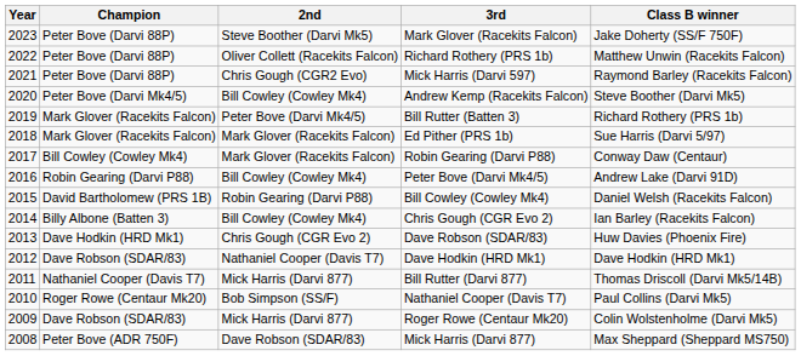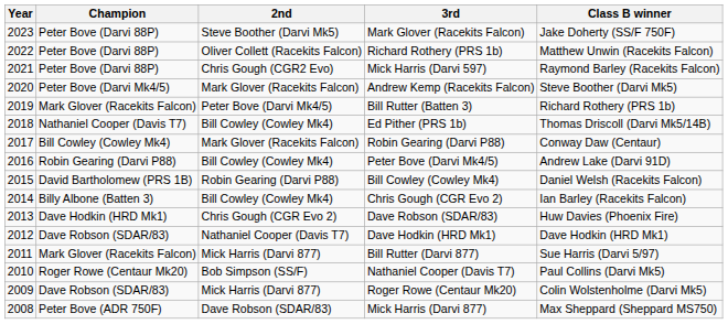 <table class="wikitable">
 <tr>
 <th>Year</th>
 <th>Champion</th>
 <th>2nd</th>
 <th>3rd</th>
 <th>Class B winner</th>
 </tr>
 <tr>
 <td>2023</td>
 <td>Peter Bove (Darvi 88P)</td>
 <td>Steve Boother (Darvi Mk5)</td>
 <td>Mark Glover (Racekits Falcon)</td>
 <td>Jake Doherty (SS/F 750F)</td>
 </tr>
 <tr>
 <td>2022</td>
 <td>Peter Bove (Darvi 88P)</td>
 <td>Oliver Collett (Racekits Falcon)</td>
 <td>Richard Rothery (PRS 1b)</td>
 <td>Matthew Unwin (Racekits Falcon)</td>
 </tr>
 <tr>
 <td>2021</td>
 <td>Peter Bove (Darvi 88P)</td>
 <td>Chris Gough (CGR2 Evo)</td>
 <td>Mick Harris (Darvi 597)</td>
 <td>Raymond Barley (Racekits Falcon)</td>
 </tr>
 <tr>
 <td>2020</td>
 <td>Peter Bove (Darvi Mk4/5)</td>
-<td>Bill Cowley (Cowley Mk4)</td>
+<td>Mark Glover (Racekits Falcon)</td>
 <td>Andrew Kemp (Racekits Falcon)</td>
 <td>Steve Boother (Darvi Mk5)</td>
 </tr>
 <tr>
 <td>2019</td>
 <td>Mark Glover (Racekits Falcon)</td>
 <td>Peter Bove (Darvi Mk4/5)</td>
 <td>Bill Rutter (Batten 3)</td>
 <td>Richard Rothery (PRS 1b)</td>
 </tr>
 <tr>
 <td>2018</td>
-<td>Mark Glover (Racekits Falcon)</td>
-<td>Mark Glover (Racekits Falcon)</td>
+<td>Nathaniel Cooper (Davis T7)</td>
+<td>Bill Cowley (Cowley Mk4)</td>
 <td>Ed Pither (PRS 1b)</td>
-<td>Sue Harris (Darvi 5/97)</td>
+<td>Thomas Driscoll (Darvi Mk5/14B)</td>
 </tr>
 <tr>
 <td>2017</td>
 <td>Bill Cowley (Cowley Mk4)</td>
 <td>Mark Glover (Racekits Falcon)</td>
 <td>Robin Gearing (Darvi P88)</td>
 <td>Conway Daw (Centaur)</td>
 </tr>
 <tr>
 <td>2016</td>
 <td>Robin Gearing (Darvi P88)</td>
 <td>Bill Cowley (Cowley Mk4)</td>
 <td>Peter Bove (Darvi Mk4/5)</td>
 <td>Andrew Lake (Darvi 91D)</td>
 </tr>
 <tr>
 <td>2015</td>
 <td>David Bartholomew (PRS 1B)</td>
 <td>Robin Gearing (Darvi P88)</td>
 <td>Bill Cowley (Cowley Mk4)</td>
 <td>Daniel Welsh (Racekits Falcon)</td>
 </tr>
 <tr>
 <td>2014</td>
 <td>Billy Albone (Batten 3)</td>
 <td>Bill Cowley (Cowley Mk4)</td>
 <td>Chris Gough (CGR Evo 2)</td>
 <td>Ian Barley (Racekits Falcon)</td>
 </tr>
 <tr>
 <td>2013</td>
 <td>Dave Hodkin (HRD Mk1)</td>
 <td>Chris Gough (CGR Evo 2)</td>
 <td>Dave Robson (SDAR/83)</td>
 <td>Huw Davies (Phoenix Fire)</td>
 </tr>
 <tr>
 <td>2012</td>
 <td>Dave Robson (SDAR/83)</td>
 <td>Nathaniel Cooper (Davis T7)</td>
 <td>Dave Hodkin (HRD Mk1)</td>
 <td>Dave Hodkin (HRD Mk1)</td>
 </tr>
 <tr>
 <td>2011</td>
-<td>Nathaniel Cooper (Davis T7)</td>
+<td>Mark Glover (Racekits Falcon)</td>
 <td>Mick Harris (Darvi 877)</td>
 <td>Bill Rutter (Darvi 877)</td>
-<td>Thomas Driscoll (Darvi Mk5/14B)</td>
+<td>Sue Harris (Darvi 5/97)</td>
 </tr>
 <tr>
 <td>2010</td>
 <td>Roger Rowe (Centaur Mk20)</td>
 <td>Bob Simpson (SS/F)</td>
 <td>Nathaniel Cooper (Davis T7)</td>
 <td>Paul Collins (Darvi Mk5)</td>
 </tr>
 <tr>
 <td>2009</td>
 <td>Dave Robson (SDAR/83)</td>
 <td>Mick Harris (Darvi 877)</td>
 <td>Roger Rowe (Centaur Mk20)</td>
 <td>Colin Wolstenholme (Darvi Mk5)</td>
 </tr>
 <tr>
 <td>2008</td>
 <td>Peter Bove (ADR 750F)</td>
 <td>Dave Robson (SDAR/83)</td>
 <td>Mick Harris (Darvi 877)</td>
 <td>Max Sheppard (Sheppard MS750)</td>
 </tr>
 </table>
